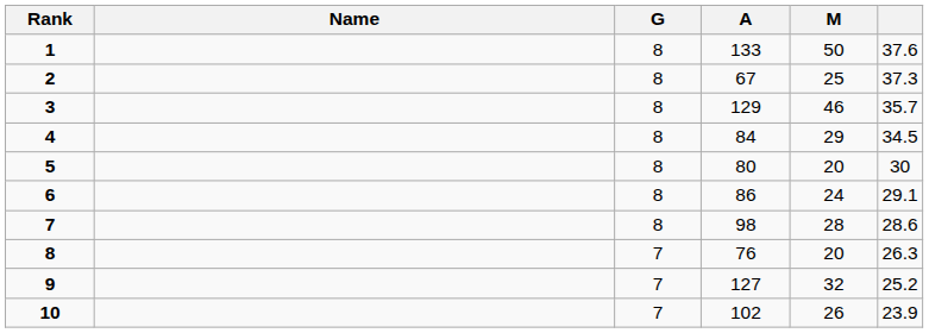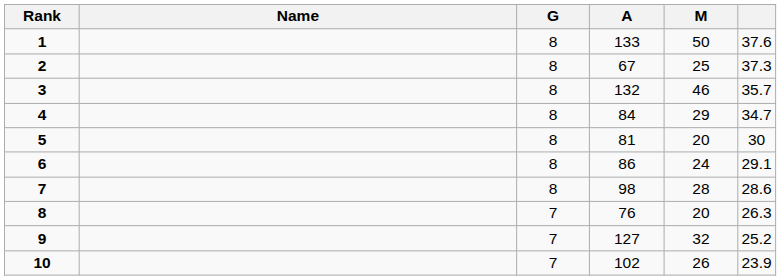 <table class="wikitable" style="width:90%;">
 <tr>
 <th style="width:10%;">Rank</th>
 <th style="width:60%;">Name</th>
 <th style="width:10%;">G</th>
 <th style="width:10%;">A</th>
 <th style="width:10%;">M</th>
 <th style="width:10%;"></th>
 </tr>
 <tr align=center>
 <td><strong>1</strong></td>
 <td align=left><strong></strong></td>
 <td>8</td>
 <td>133</td>
 <td>50</td>
 <td>37.6</td>
 </tr>
 <tr align=center>
 <td><strong>2</strong></td>
 <td align=left></td>
 <td>8</td>
 <td>67</td>
 <td>25</td>
 <td>37.3</td>
 </tr>
 <tr align=center>
 <td><strong>3</strong></td>
 <td align=left></td>
 <td>8</td>
-<td>129</td>
+<td>132</td>
 <td>46</td>
 <td>35.7</td>
 </tr>
 <tr align=center>
 <td><strong>4</strong></td>
 <td align=left></td>
 <td>8</td>
 <td>84</td>
 <td>29</td>
-<td>34.5</td>
+<td>34.7</td>
 </tr>
 <tr align=center>
 <td><strong>5</strong></td>
 <td align=left></td>
 <td>8</td>
-<td>80</td>
+<td>81</td>
 <td>20</td>
 <td>30</td>
 </tr>
 <tr align=center>
 <td><strong>6</strong></td>
 <td align=left></td>
 <td>8</td>
 <td>86</td>
 <td>24</td>
 <td>29.1</td>
 </tr>
 <tr align=center>
 <td><strong>7</strong></td>
 <td align=left></td>
 <td>8</td>
 <td>98</td>
 <td>28</td>
 <td>28.6</td>
 </tr>
 <tr align=center>
 <td><strong>8</strong></td>
 <td align=left></td>
 <td>7</td>
 <td>76</td>
 <td>20</td>
 <td>26.3</td>
 </tr>
 <tr align=center>
 <td><strong>9</strong></td>
 <td align=left></td>
 <td>7</td>
 <td>127</td>
 <td>32</td>
 <td>25.2</td>
 </tr>
 <tr align=center>
 <td><strong>10</strong></td>
 <td align=left></td>
 <td>7</td>
 <td>102</td>
 <td>26</td>
 <td>23.9</td>
 </tr>
 </table>
